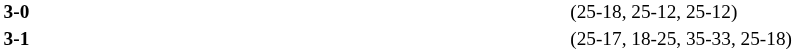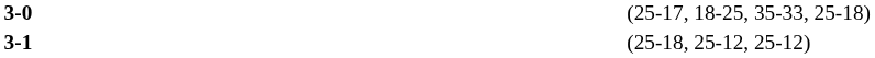 <table width=100% cellspacing=1>
 <tr>
 <th width=20%></th>
 <th width=12%></th>
 <th width=20%></th>
 <th width=33%></th>
 <td></td>
 </tr>
 <tr style=font-size:90%>
 <td align=right></td>
 <td align=center><strong>3-0</strong></td>
 <td></td>
-<td>(25-18, 25-12, 25-12)</td>
+<td>(25-17, 18-25, 35-33, 25-18)</td>
 <td></td>
 </tr>
 <tr style=font-size:90%>
 <td align=right></td>
 <td align=center><strong>3-1</strong></td>
 <td></td>
-<td>(25-17, 18-25, 35-33, 25-18)</td>
+<td>(25-18, 25-12, 25-12)</td>
 </tr>
 </table>
